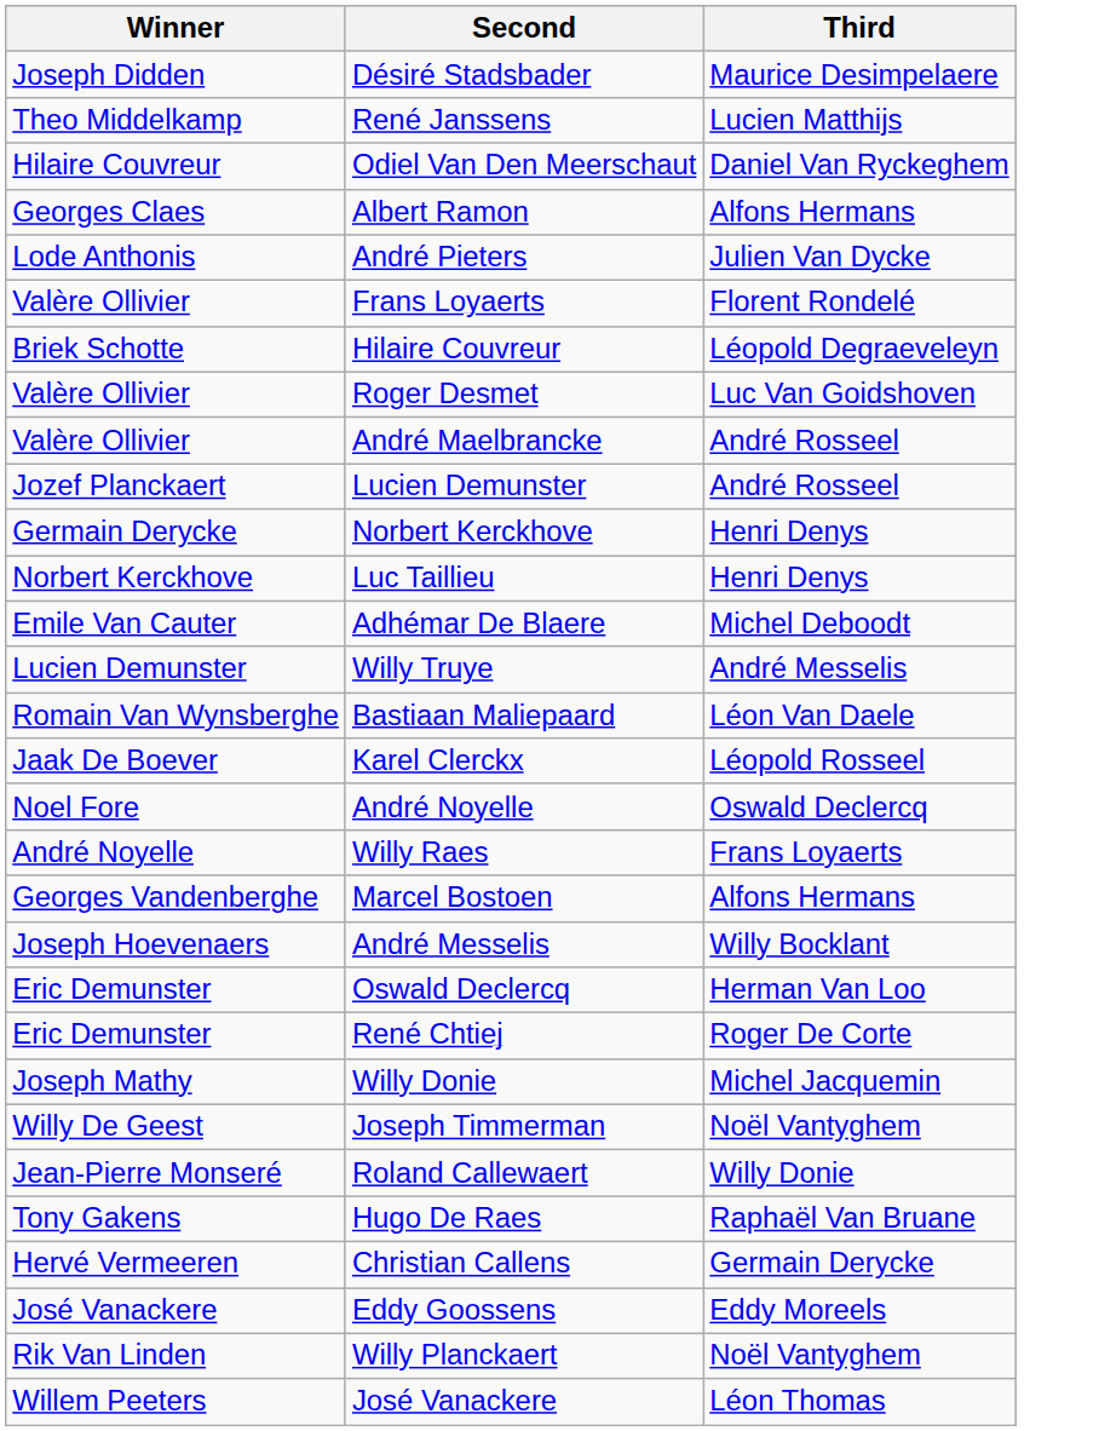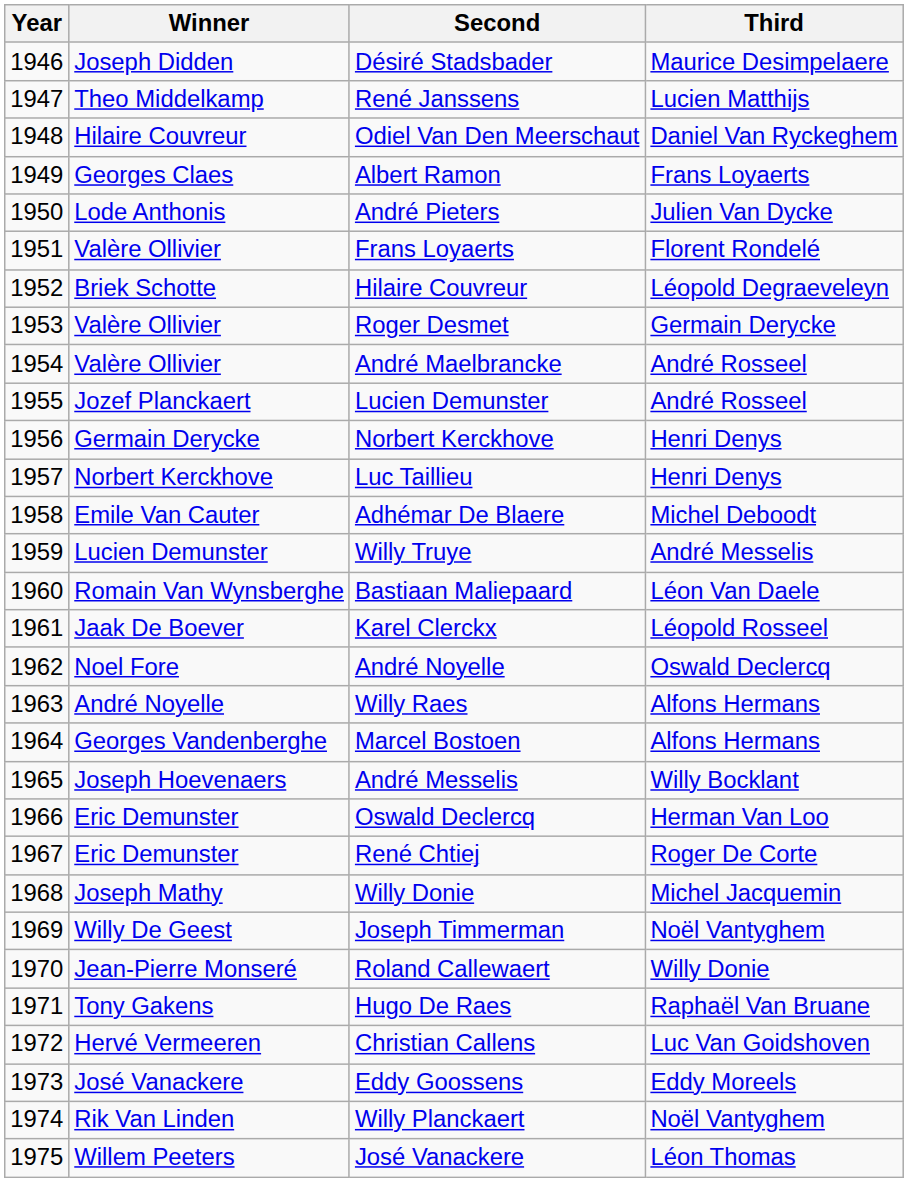 <table class="wikitable">
 <tr>
+<th>Year</th>
 <th>Winner</th>
 <th>Second</th>
 <th>Third</th>
 </tr>
 <tr>
+<td>1946</td>
 <td> <a href='#'>Joseph Didden</a></td>
 <td> <a href='#'>Désiré Stadsbader</a></td>
 <td> <a href='#'>Maurice Desimpelaere</a></td>
 </tr>
 <tr>
+<td>1947</td>
 <td> <a href='#'>Theo Middelkamp</a></td>
 <td> <a href='#'>René Janssens</a></td>
 <td> <a href='#'>Lucien Matthijs</a></td>
 </tr>
 <tr>
+<td>1948</td>
 <td> <a href='#'>Hilaire Couvreur</a></td>
 <td> <a href='#'>Odiel Van Den Meerschaut</a></td>
 <td> <a href='#'>Daniel Van Ryckeghem</a></td>
 </tr>
 <tr>
+<td>1949</td>
 <td> <a href='#'>Georges Claes</a></td>
 <td> <a href='#'>Albert Ramon</a></td>
-<td> <a href='#'>Alfons Hermans</a></td>
+<td> <a href='#'>Frans Loyaerts</a></td>
 </tr>
 <tr>
+<td>1950</td>
 <td> <a href='#'>Lode Anthonis</a></td>
 <td> <a href='#'>André Pieters</a></td>
 <td> <a href='#'>Julien Van Dycke</a></td>
 </tr>
 <tr>
+<td>1951</td>
 <td> <a href='#'>Valère Ollivier</a></td>
 <td> <a href='#'>Frans Loyaerts</a></td>
 <td> <a href='#'>Florent Rondelé</a></td>
 </tr>
 <tr>
+<td>1952</td>
 <td> <a href='#'>Briek Schotte</a></td>
 <td> <a href='#'>Hilaire Couvreur</a></td>
 <td> <a href='#'>Léopold Degraeveleyn</a></td>
 </tr>
 <tr>
+<td>1953</td>
 <td> <a href='#'>Valère Ollivier</a></td>
 <td> <a href='#'>Roger Desmet</a></td>
-<td> <a href='#'>Luc Van Goidshoven</a></td>
+<td> <a href='#'>Germain Derycke</a></td>
 </tr>
 <tr>
+<td>1954</td>
 <td> <a href='#'>Valère Ollivier</a></td>
 <td> <a href='#'>André Maelbrancke</a></td>
 <td> <a href='#'>André Rosseel</a></td>
 </tr>
 <tr>
+<td>1955</td>
 <td> <a href='#'>Jozef Planckaert</a></td>
 <td> <a href='#'>Lucien Demunster</a></td>
 <td> <a href='#'>André Rosseel</a></td>
 </tr>
 <tr>
+<td>1956</td>
 <td> <a href='#'>Germain Derycke</a></td>
 <td> <a href='#'>Norbert Kerckhove</a></td>
 <td> <a href='#'>Henri Denys</a></td>
 </tr>
 <tr>
+<td>1957</td>
 <td> <a href='#'>Norbert Kerckhove</a></td>
 <td> <a href='#'>Luc Taillieu</a></td>
 <td> <a href='#'>Henri Denys</a></td>
 </tr>
 <tr>
+<td>1958</td>
 <td> <a href='#'>Emile Van Cauter</a></td>
 <td> <a href='#'>Adhémar De Blaere</a></td>
 <td> <a href='#'>Michel Deboodt</a></td>
 </tr>
 <tr>
+<td>1959</td>
 <td> <a href='#'>Lucien Demunster</a></td>
 <td> <a href='#'>Willy Truye</a></td>
 <td> <a href='#'>André Messelis</a></td>
 </tr>
 <tr>
+<td>1960</td>
 <td> <a href='#'>Romain Van Wynsberghe</a></td>
 <td> <a href='#'>Bastiaan Maliepaard</a></td>
 <td> <a href='#'>Léon Van Daele</a></td>
 </tr>
 <tr>
+<td>1961</td>
 <td> <a href='#'>Jaak De Boever</a></td>
 <td> <a href='#'>Karel Clerckx</a></td>
 <td> <a href='#'>Léopold Rosseel</a></td>
 </tr>
 <tr>
+<td>1962</td>
 <td> <a href='#'>Noel Fore</a></td>
 <td> <a href='#'>André Noyelle</a></td>
 <td> <a href='#'>Oswald Declercq</a></td>
 </tr>
 <tr>
+<td>1963</td>
 <td> <a href='#'>André Noyelle</a></td>
 <td> <a href='#'>Willy Raes</a></td>
-<td> <a href='#'>Frans Loyaerts</a></td>
+<td> <a href='#'>Alfons Hermans</a></td>
 </tr>
 <tr>
+<td>1964</td>
 <td> <a href='#'>Georges Vandenberghe</a></td>
 <td> <a href='#'>Marcel Bostoen</a></td>
 <td> <a href='#'>Alfons Hermans</a></td>
 </tr>
 <tr>
+<td>1965</td>
 <td> <a href='#'>Joseph Hoevenaers</a></td>
 <td> <a href='#'>André Messelis</a></td>
 <td> <a href='#'>Willy Bocklant</a></td>
 </tr>
 <tr>
+<td>1966</td>
 <td> <a href='#'>Eric Demunster</a></td>
 <td> <a href='#'>Oswald Declercq</a></td>
 <td> <a href='#'>Herman Van Loo</a></td>
 </tr>
 <tr>
+<td>1967</td>
 <td> <a href='#'>Eric Demunster</a></td>
 <td> <a href='#'>René Chtiej</a></td>
 <td> <a href='#'>Roger De Corte</a></td>
 </tr>
 <tr>
+<td>1968</td>
 <td> <a href='#'>Joseph Mathy</a></td>
 <td> <a href='#'>Willy Donie</a></td>
 <td> <a href='#'>Michel Jacquemin</a></td>
 </tr>
 <tr>
+<td>1969</td>
 <td> <a href='#'>Willy De Geest</a></td>
 <td> <a href='#'>Joseph Timmerman</a></td>
 <td> <a href='#'>Noël Vantyghem</a></td>
 </tr>
 <tr>
+<td>1970</td>
 <td> <a href='#'>Jean-Pierre Monseré</a></td>
 <td> <a href='#'>Roland Callewaert</a></td>
 <td> <a href='#'>Willy Donie</a></td>
 </tr>
 <tr>
+<td>1971</td>
 <td> <a href='#'>Tony Gakens</a></td>
 <td> <a href='#'>Hugo De Raes</a></td>
 <td> <a href='#'>Raphaël Van Bruane</a></td>
 </tr>
 <tr>
+<td>1972</td>
 <td> <a href='#'>Hervé Vermeeren</a></td>
 <td> <a href='#'>Christian Callens</a></td>
-<td> <a href='#'>Germain Derycke</a></td>
+<td> <a href='#'>Luc Van Goidshoven</a></td>
 </tr>
 <tr>
+<td>1973</td>
 <td> <a href='#'>José Vanackere</a></td>
 <td> <a href='#'>Eddy Goossens</a></td>
 <td> <a href='#'>Eddy Moreels</a></td>
 </tr>
 <tr>
+<td>1974</td>
 <td> <a href='#'>Rik Van Linden</a></td>
 <td> <a href='#'>Willy Planckaert</a></td>
 <td> <a href='#'>Noël Vantyghem</a></td>
 </tr>
 <tr>
+<td>1975</td>
 <td> <a href='#'>Willem Peeters</a></td>
 <td> <a href='#'>José Vanackere</a></td>
 <td> <a href='#'>Léon Thomas</a></td>
 </tr>
 </table>
